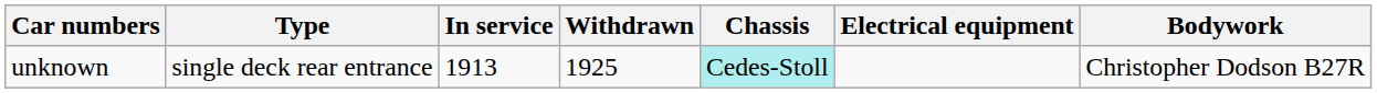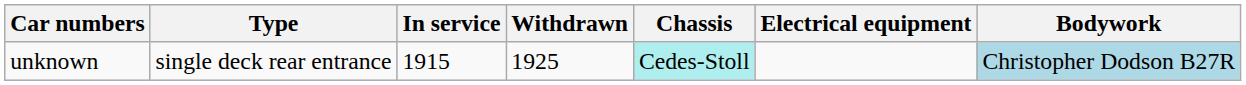 <table class="wikitable">
 <tr>
 <th>Car numbers</th>
 <th>Type</th>
 <th>In service</th>
 <th>Withdrawn</th>
 <th>Chassis</th>
 <th>Electrical equipment</th>
 <th>Bodywork</th>
 </tr>
 <tr>
 <td>unknown</td>
 <td>single deck rear entrance</td>
-<td>1913</td>
+<td>1915</td>
 <td>1925</td>
 <td style="background: paleturquoise;">Cedes-Stoll</td>
 <td></td>
-<td>Christopher Dodson B27R</td>
+<td style="background: lightblue;">Christopher Dodson B27R</td>
 </tr>
 </table>
